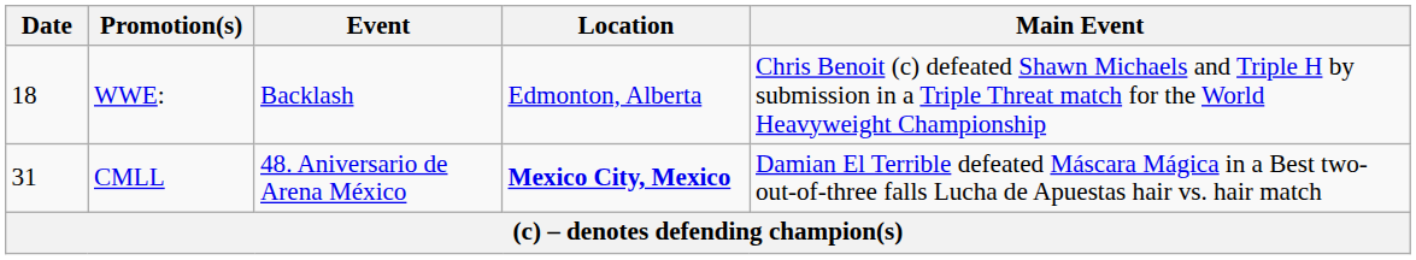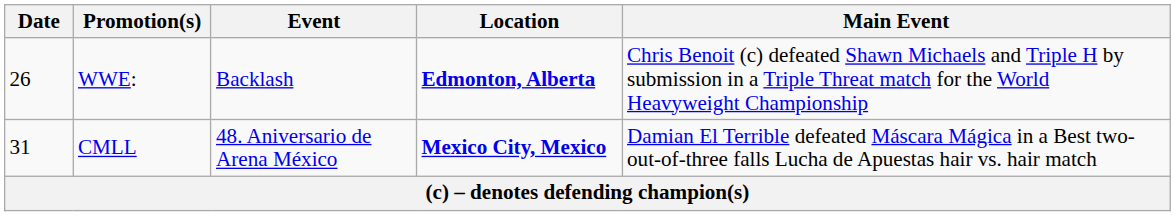 <table class="wikitable" style="width:100%;">
 <tr>
 <th width="5%">Date</th>
 <th width="5%">Promotion(s)</th>
 <th width="15%">Event</th>
 <th width="15%">Location</th>
 <th width="40%">Main Event</th>
 </tr>
 <tr>
-<td>18</td>
+<td>26</td>
 <td><a href='#'>WWE</a>:<br></td>
 <td><a href='#'>Backlash</a></td>
-<td><a href='#'>Edmonton, Alberta</a></td>
+<td><strong><a href='#'>Edmonton, Alberta</a></strong></td>
 <td><a href='#'>Chris Benoit</a> (c) defeated <a href='#'>Shawn Michaels</a> and <a href='#'>Triple H</a> by submission in a <a href='#'>Triple Threat match</a> for the <a href='#'>World Heavyweight Championship</a></td>
 </tr>
 <tr>
 <td>31</td>
 <td><a href='#'>CMLL</a></td>
 <td><a href='#'>48. Aniversario de Arena México</a></td>
 <td><strong><a href='#'>Mexico City, Mexico</a></strong></td>
 <td><a href='#'>Damian El Terrible</a> defeated <a href='#'>Máscara Mágica</a> in a Best two-out-of-three falls Lucha de Apuestas hair vs. hair match</td>
 </tr>
 <tr>
 <th colspan="5">(c) – denotes defending champion(s)</th>
 </tr>
 </table>
